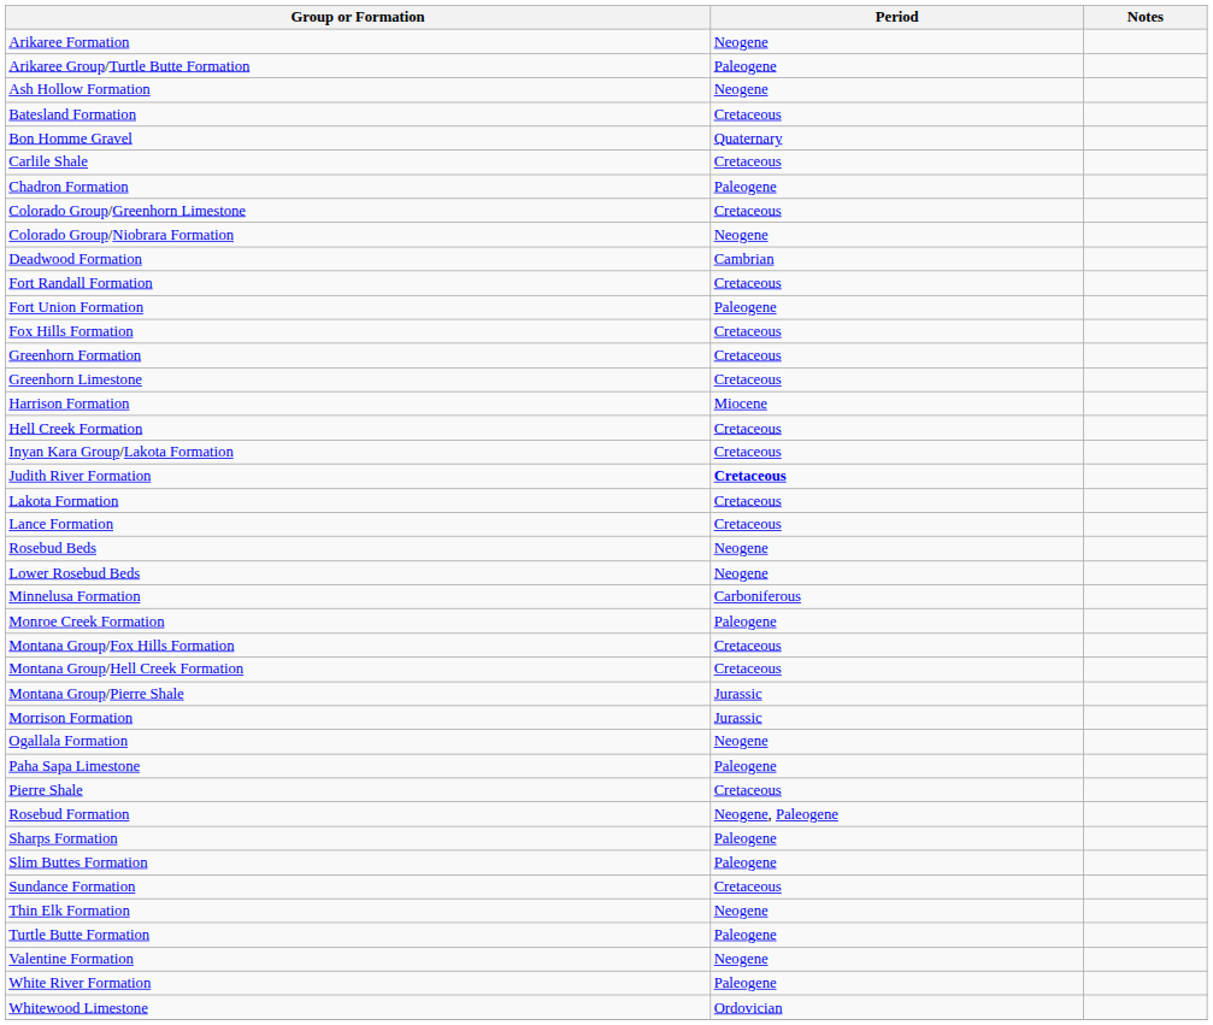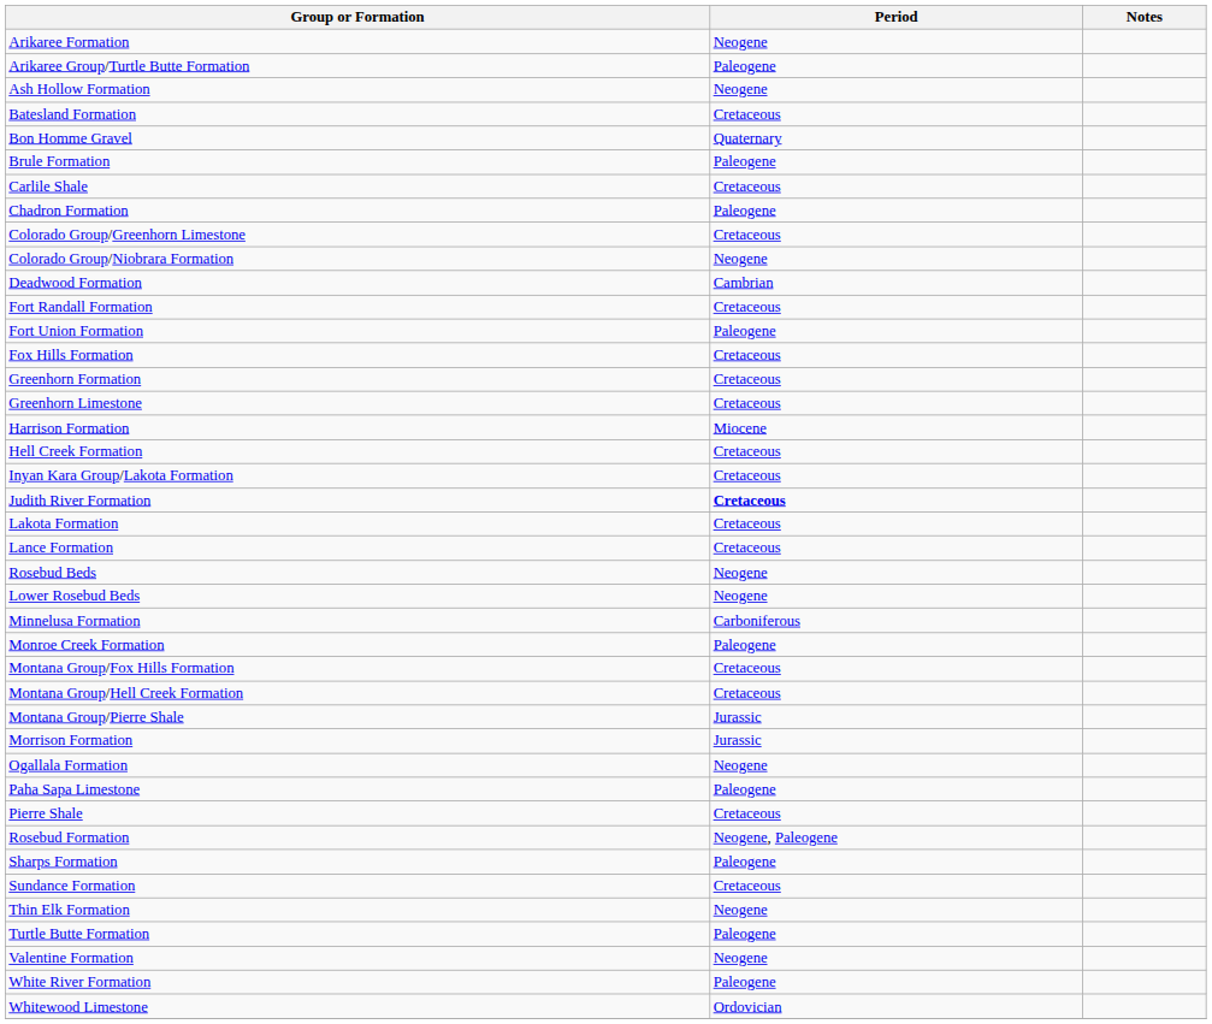 <table class="wikitable sortable" style="width: 100%;">
 <tr>
 <th>Group or Formation</th>
 <th>Period</th>
 <th class="unsortable">Notes</th>
 </tr>
 <tr>
 <td><a href='#'>Arikaree Formation</a></td>
 <td><a href='#'>Neogene</a></td>
 <td></td>
 </tr>
 <tr>
 <td><a href='#'>Arikaree Group</a>/<a href='#'>Turtle Butte Formation</a></td>
 <td><a href='#'>Paleogene</a></td>
 <td></td>
 </tr>
 <tr>
 <td><a href='#'>Ash Hollow Formation</a></td>
 <td><a href='#'>Neogene</a></td>
 <td></td>
 </tr>
 <tr>
 <td><a href='#'>Batesland Formation</a></td>
 <td><a href='#'>Cretaceous</a></td>
 <td></td>
 </tr>
 <tr>
 <td><a href='#'>Bon Homme Gravel</a></td>
 <td><a href='#'>Quaternary</a></td>
+<td></td>
+</tr>
+<tr>
+<td><a href='#'>Brule Formation</a></td>
+<td><a href='#'>Paleogene</a></td>
 <td></td>
 </tr>
 <tr>
 <td><a href='#'>Carlile Shale</a></td>
 <td><a href='#'>Cretaceous</a></td>
 <td></td>
 </tr>
 <tr>
 <td><a href='#'>Chadron Formation</a></td>
 <td><a href='#'>Paleogene</a></td>
 <td></td>
 </tr>
 <tr>
 <td><a href='#'>Colorado Group</a>/<a href='#'>Greenhorn Limestone</a></td>
 <td><a href='#'>Cretaceous</a></td>
 <td></td>
 </tr>
 <tr>
 <td><a href='#'>Colorado Group</a>/<a href='#'>Niobrara Formation</a></td>
 <td><a href='#'>Neogene</a></td>
 <td></td>
 </tr>
 <tr>
 <td><a href='#'>Deadwood Formation</a></td>
 <td><a href='#'>Cambrian</a></td>
 <td></td>
 </tr>
 <tr>
 <td><a href='#'>Fort Randall Formation</a></td>
 <td><a href='#'>Cretaceous</a></td>
 <td></td>
 </tr>
 <tr>
 <td><a href='#'>Fort Union Formation</a></td>
 <td><a href='#'>Paleogene</a></td>
 <td></td>
 </tr>
 <tr>
 <td><a href='#'>Fox Hills Formation</a></td>
 <td><a href='#'>Cretaceous</a></td>
 <td></td>
 </tr>
 <tr>
 <td><a href='#'>Greenhorn Formation</a></td>
 <td><a href='#'>Cretaceous</a></td>
 <td></td>
 </tr>
 <tr>
 <td><a href='#'>Greenhorn Limestone</a></td>
 <td><a href='#'>Cretaceous</a></td>
 <td></td>
 </tr>
 <tr>
 <td><a href='#'>Harrison Formation</a></td>
 <td><a href='#'>Miocene</a></td>
 <td></td>
 </tr>
 <tr>
 <td><a href='#'>Hell Creek Formation</a></td>
 <td><a href='#'>Cretaceous</a></td>
 <td></td>
 </tr>
 <tr>
 <td><a href='#'>Inyan Kara Group</a>/<a href='#'>Lakota Formation</a></td>
 <td><a href='#'>Cretaceous</a></td>
 <td></td>
 </tr>
 <tr>
 <td><a href='#'>Judith River Formation</a></td>
 <td><strong><a href='#'>Cretaceous</a></strong></td>
 <td></td>
 </tr>
 <tr>
 <td><a href='#'>Lakota Formation</a></td>
 <td><a href='#'>Cretaceous</a></td>
 <td></td>
 </tr>
 <tr>
 <td><a href='#'>Lance Formation</a></td>
 <td><a href='#'>Cretaceous</a></td>
 <td></td>
 </tr>
 <tr>
 <td><a href='#'>Rosebud Beds</a></td>
 <td><a href='#'>Neogene</a></td>
 <td></td>
 </tr>
 <tr>
 <td><a href='#'>Lower Rosebud Beds</a></td>
 <td><a href='#'>Neogene</a></td>
 <td></td>
 </tr>
 <tr>
 <td><a href='#'>Minnelusa Formation</a></td>
 <td><a href='#'>Carboniferous</a></td>
 <td></td>
 </tr>
 <tr>
 <td><a href='#'>Monroe Creek Formation</a></td>
 <td><a href='#'>Paleogene</a></td>
 <td></td>
 </tr>
 <tr>
 <td><a href='#'>Montana Group</a>/<a href='#'>Fox Hills Formation</a></td>
 <td><a href='#'>Cretaceous</a></td>
 <td></td>
 </tr>
 <tr>
 <td><a href='#'>Montana Group</a>/<a href='#'>Hell Creek Formation</a></td>
 <td><a href='#'>Cretaceous</a></td>
 <td></td>
 </tr>
 <tr>
 <td><a href='#'>Montana Group</a>/<a href='#'>Pierre Shale</a></td>
 <td><a href='#'>Jurassic</a></td>
 <td></td>
 </tr>
 <tr>
 <td><a href='#'>Morrison Formation</a></td>
 <td><a href='#'>Jurassic</a></td>
 <td></td>
 </tr>
 <tr>
 <td><a href='#'>Ogallala Formation</a></td>
 <td><a href='#'>Neogene</a></td>
 <td></td>
 </tr>
 <tr>
 <td><a href='#'>Paha Sapa Limestone</a></td>
 <td><a href='#'>Paleogene</a></td>
 <td></td>
 </tr>
 <tr>
 <td><a href='#'>Pierre Shale</a></td>
 <td><a href='#'>Cretaceous</a></td>
 <td></td>
 </tr>
 <tr>
 <td><a href='#'>Rosebud Formation</a></td>
 <td><a href='#'>Neogene</a>, <a href='#'>Paleogene</a></td>
 <td></td>
 </tr>
 <tr>
 <td><a href='#'>Sharps Formation</a></td>
 <td><a href='#'>Paleogene</a></td>
 <td></td>
 </tr>
 <tr>
-<td><a href='#'>Slim Buttes Formation</a></td>
-<td><a href='#'>Paleogene</a></td>
-<td></td>
-</tr>
-<tr>
 <td><a href='#'>Sundance Formation</a></td>
 <td><a href='#'>Cretaceous</a></td>
 <td></td>
 </tr>
 <tr>
 <td><a href='#'>Thin Elk Formation</a></td>
 <td><a href='#'>Neogene</a></td>
 <td></td>
 </tr>
 <tr>
 <td><a href='#'>Turtle Butte Formation</a></td>
 <td><a href='#'>Paleogene</a></td>
 <td></td>
 </tr>
 <tr>
 <td><a href='#'>Valentine Formation</a></td>
 <td><a href='#'>Neogene</a></td>
 <td></td>
 </tr>
 <tr>
 <td><a href='#'>White River Formation</a></td>
 <td><a href='#'>Paleogene</a></td>
 <td></td>
 </tr>
 <tr>
 <td><a href='#'>Whitewood Limestone</a></td>
 <td><a href='#'>Ordovician</a></td>
 <td></td>
 </tr>
 <tr>
 </tr>
 </table>
